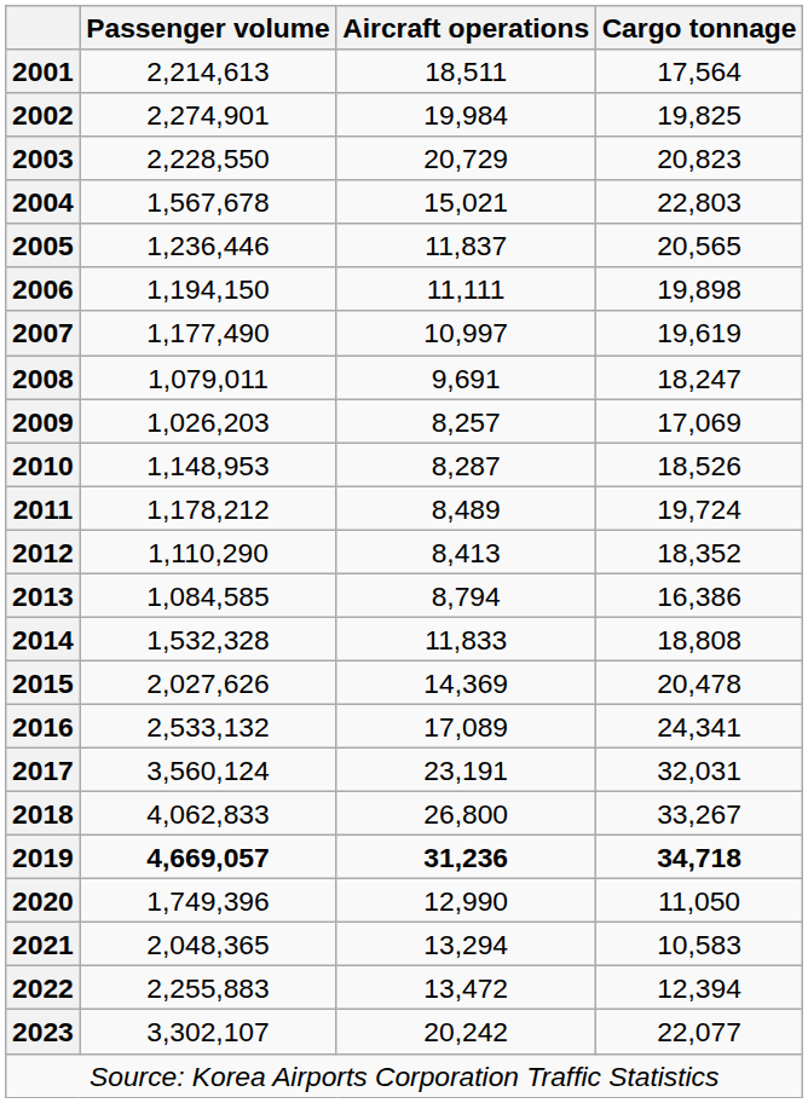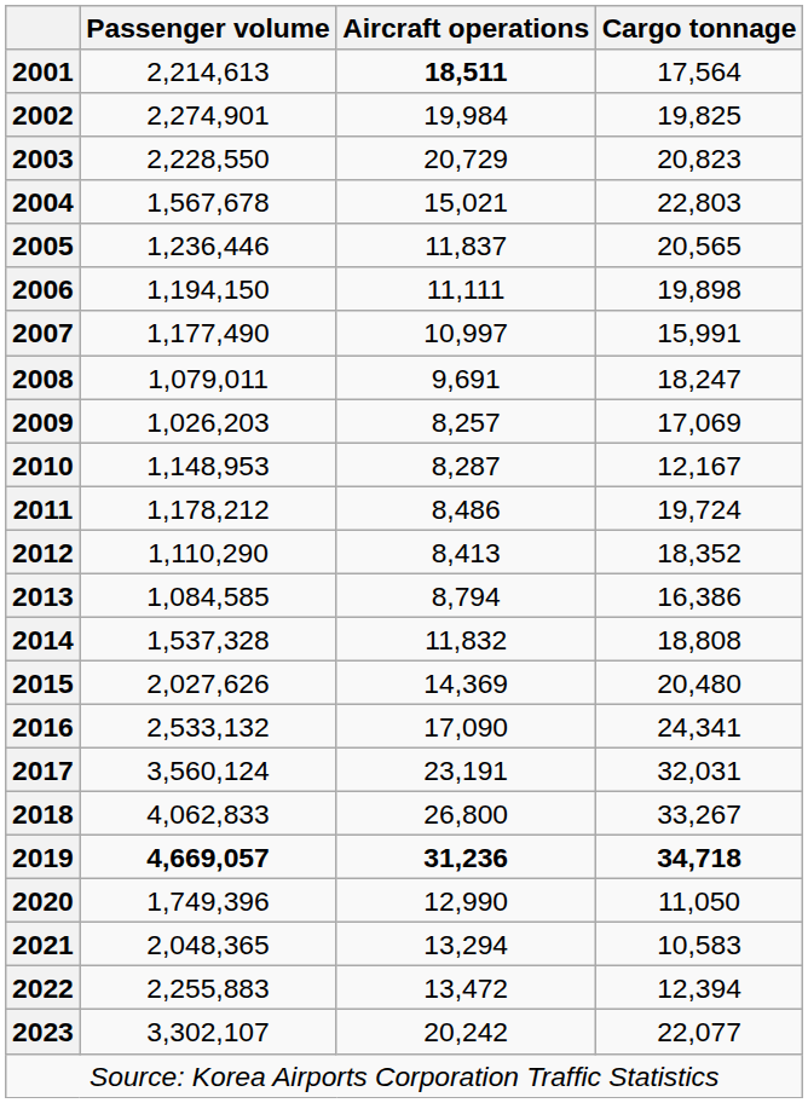 <table class="wikitable sortable"; style="text-align: center; font-size: 95%">
 <tr>
 <th></th>
 <th>Passenger volume</th>
 <th>Aircraft operations</th>
 <th>Cargo tonnage</th>
 </tr>
 <tr>
 <th>2001</th>
 <td>2,214,613</td>
-<td>18,511</td>
+<td><strong>18,511</strong></td>
 <td>17,564</td>
 </tr>
 <tr>
 <th>2002</th>
 <td>2,274,901</td>
 <td>19,984</td>
 <td>19,825</td>
 </tr>
 <tr>
 <th>2003</th>
 <td>2,228,550</td>
 <td>20,729</td>
 <td>20,823</td>
 </tr>
 <tr>
 <th>2004</th>
 <td>1,567,678</td>
 <td>15,021</td>
 <td>22,803</td>
 </tr>
 <tr>
 <th>2005</th>
 <td>1,236,446</td>
 <td>11,837</td>
 <td>20,565</td>
 </tr>
 <tr>
 <th>2006</th>
 <td>1,194,150</td>
 <td>11,111</td>
 <td>19,898</td>
 </tr>
 <tr>
 <th>2007</th>
 <td>1,177,490</td>
 <td>10,997</td>
-<td>19,619</td>
+<td>15,991</td>
 </tr>
 <tr>
 <th>2008</th>
 <td>1,079,011</td>
 <td>9,691</td>
 <td>18,247</td>
 </tr>
 <tr>
 <th>2009</th>
 <td>1,026,203</td>
 <td>8,257</td>
 <td>17,069</td>
 </tr>
 <tr>
 <th>2010</th>
 <td>1,148,953</td>
 <td>8,287</td>
-<td>18,526</td>
+<td>12,167</td>
 </tr>
 <tr>
 <th>2011</th>
 <td>1,178,212</td>
-<td>8,489</td>
+<td>8,486</td>
 <td>19,724</td>
 </tr>
 <tr>
 <th>2012</th>
 <td>1,110,290</td>
 <td>8,413</td>
 <td>18,352</td>
 </tr>
 <tr>
 <th>2013</th>
 <td>1,084,585</td>
 <td>8,794</td>
 <td>16,386</td>
 </tr>
 <tr>
 <th>2014</th>
-<td>1,532,328</td>
-<td>11,833</td>
+<td>1,537,328</td>
+<td>11,832</td>
 <td>18,808</td>
 </tr>
 <tr>
 <th>2015</th>
 <td>2,027,626</td>
 <td>14,369</td>
-<td>20,478</td>
+<td>20,480</td>
 </tr>
 <tr>
 <th>2016</th>
 <td>2,533,132</td>
-<td>17,089</td>
+<td>17,090</td>
 <td>24,341</td>
 </tr>
 <tr>
 <th>2017</th>
 <td>3,560,124</td>
 <td>23,191</td>
 <td>32,031</td>
 </tr>
 <tr>
 <th>2018</th>
 <td>4,062,833</td>
 <td>26,800</td>
 <td>33,267</td>
 </tr>
 <tr>
 <th>2019</th>
 <td><strong>4,669,057</strong></td>
 <td><strong>31,236</strong></td>
 <td><strong>34,718</strong></td>
 </tr>
 <tr>
 <th>2020</th>
 <td>1,749,396</td>
 <td>12,990</td>
 <td>11,050</td>
 </tr>
 <tr>
 <th>2021</th>
 <td>2,048,365</td>
 <td>13,294</td>
 <td>10,583</td>
 </tr>
 <tr>
 <th>2022</th>
 <td>2,255,883</td>
 <td>13,472</td>
 <td>12,394</td>
 </tr>
 <tr>
 <th>2023</th>
 <td>3,302,107</td>
 <td>20,242</td>
 <td>22,077</td>
 </tr>
 <tr>
 <td colspan="4"><em>Source: Korea Airports Corporation Traffic Statistics</em></td>
 </tr>
 </table>
